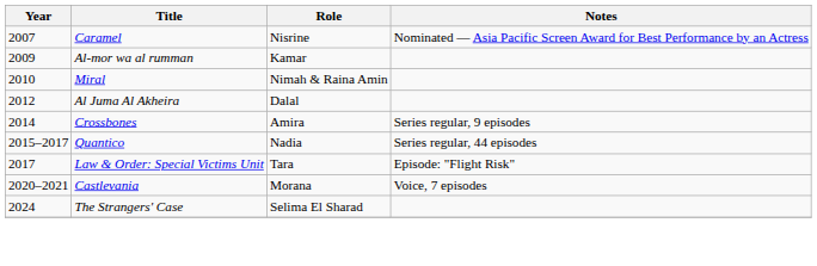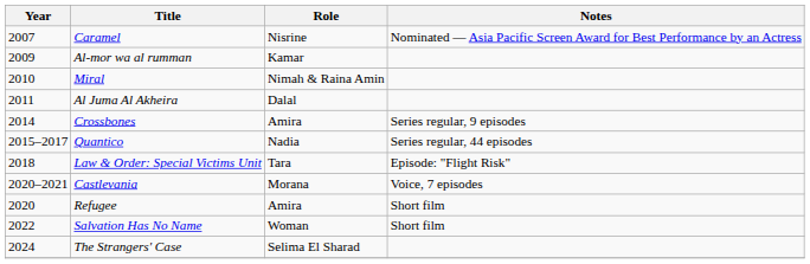 <table class="wikitable sortable">
 <tr>
 <th>Year</th>
 <th>Title</th>
 <th>Role</th>
 <th class="unsortable">Notes</th>
 </tr>
 <tr>
 <td>2007</td>
 <td><em><a href='#'>Caramel</a></em></td>
 <td>Nisrine</td>
 <td>Nominated — <a href='#'>Asia Pacific Screen Award for Best Performance by an Actress</a></td>
 </tr>
 <tr>
 <td>2009</td>
 <td><em>Al-mor wa al rumman</em></td>
 <td>Kamar</td>
 <td></td>
 </tr>
 <tr>
 <td>2010</td>
 <td><em><a href='#'>Miral</a> </em></td>
 <td>Nimah & Raina Amin</td>
 <td></td>
 </tr>
 <tr>
-<td>2012</td>
+<td>2011</td>
 <td><em>Al Juma Al Akheira</em></td>
 <td>Dalal</td>
 <td></td>
 </tr>
 <tr>
 <td>2014</td>
 <td><em><a href='#'>Crossbones</a></em></td>
 <td>Amira</td>
 <td>Series regular, 9 episodes</td>
 </tr>
 <tr>
 <td>2015–2017</td>
 <td><em><a href='#'>Quantico</a></em></td>
 <td>Nadia</td>
 <td>Series regular, 44 episodes</td>
 </tr>
 <tr>
-<td>2017</td>
+<td>2018</td>
 <td><em><a href='#'>Law & Order: Special Victims Unit</a></em></td>
 <td>Tara</td>
 <td>Episode: "Flight Risk"</td>
 </tr>
 <tr>
 <td>2020–2021</td>
 <td><em><a href='#'>Castlevania</a></em></td>
 <td>Morana</td>
 <td>Voice, 7 episodes</td>
 </tr>
 <tr>
+<td>2020</td>
+<td><em>Refugee</em></td>
+<td>Amira</td>
+<td>Short film</td>
+</tr>
+<tr>
+<td>2022</td>
+<td><em><a href='#'>Salvation Has No Name</a></em></td>
+<td>Woman</td>
+<td>Short film</td>
+</tr>
+<tr>
 <td>2024</td>
 <td><em>The Strangers' Case</em></td>
 <td>Selima El Sharad</td>
 <td></td>
 </tr>
 <tr>
 </tr>
 </table>
